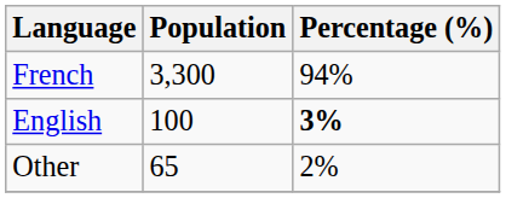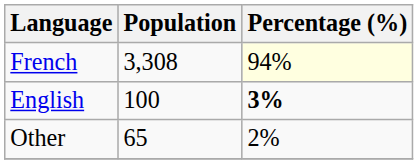 <table class="wikitable">
 <tr>
 <th>Language</th>
 <th>Population</th>
 <th>Percentage (%)</th>
 </tr>
 <tr>
 <td><a href='#'>French</a></td>
-<td>3,300</td>
-<td>94%</td>
+<td>3,308</td>
+<td style="background: lightyellow;">94%</td>
 </tr>
 <tr>
 <td><a href='#'>English</a></td>
 <td>100</td>
 <td><strong>3%</strong></td>
 </tr>
 <tr>
 <td>Other</td>
 <td>65</td>
 <td>2%</td>
 </tr>
 <tr>
 </tr>
 </table>
